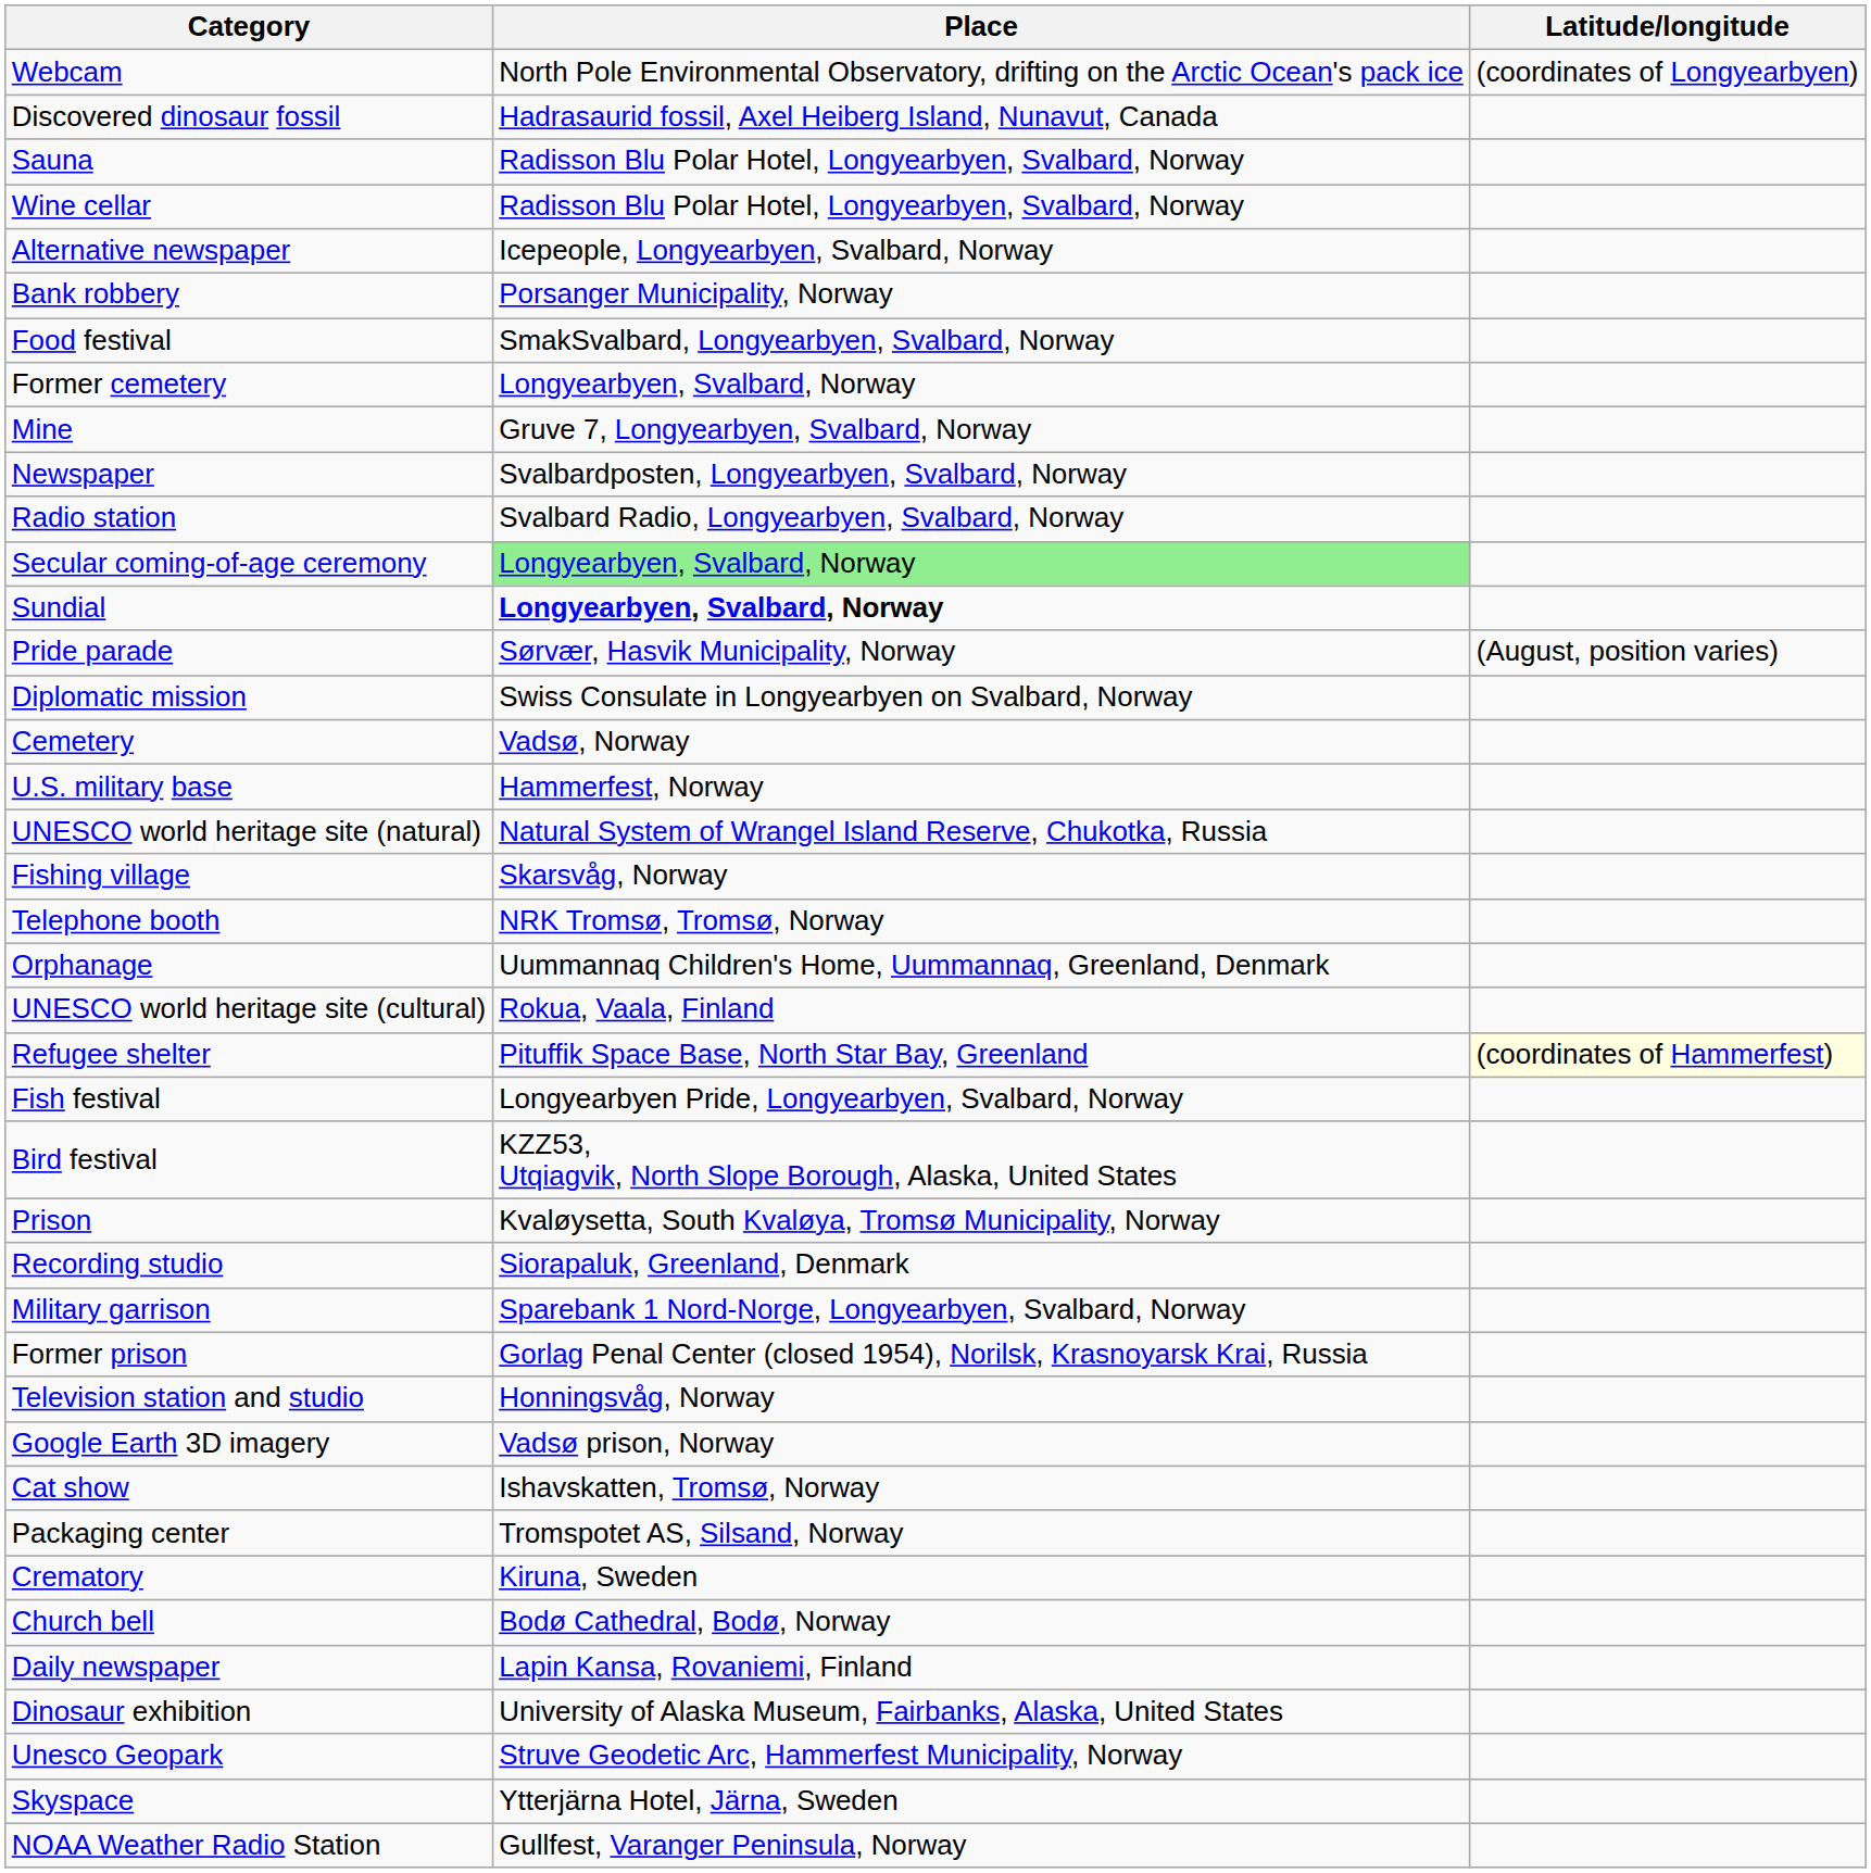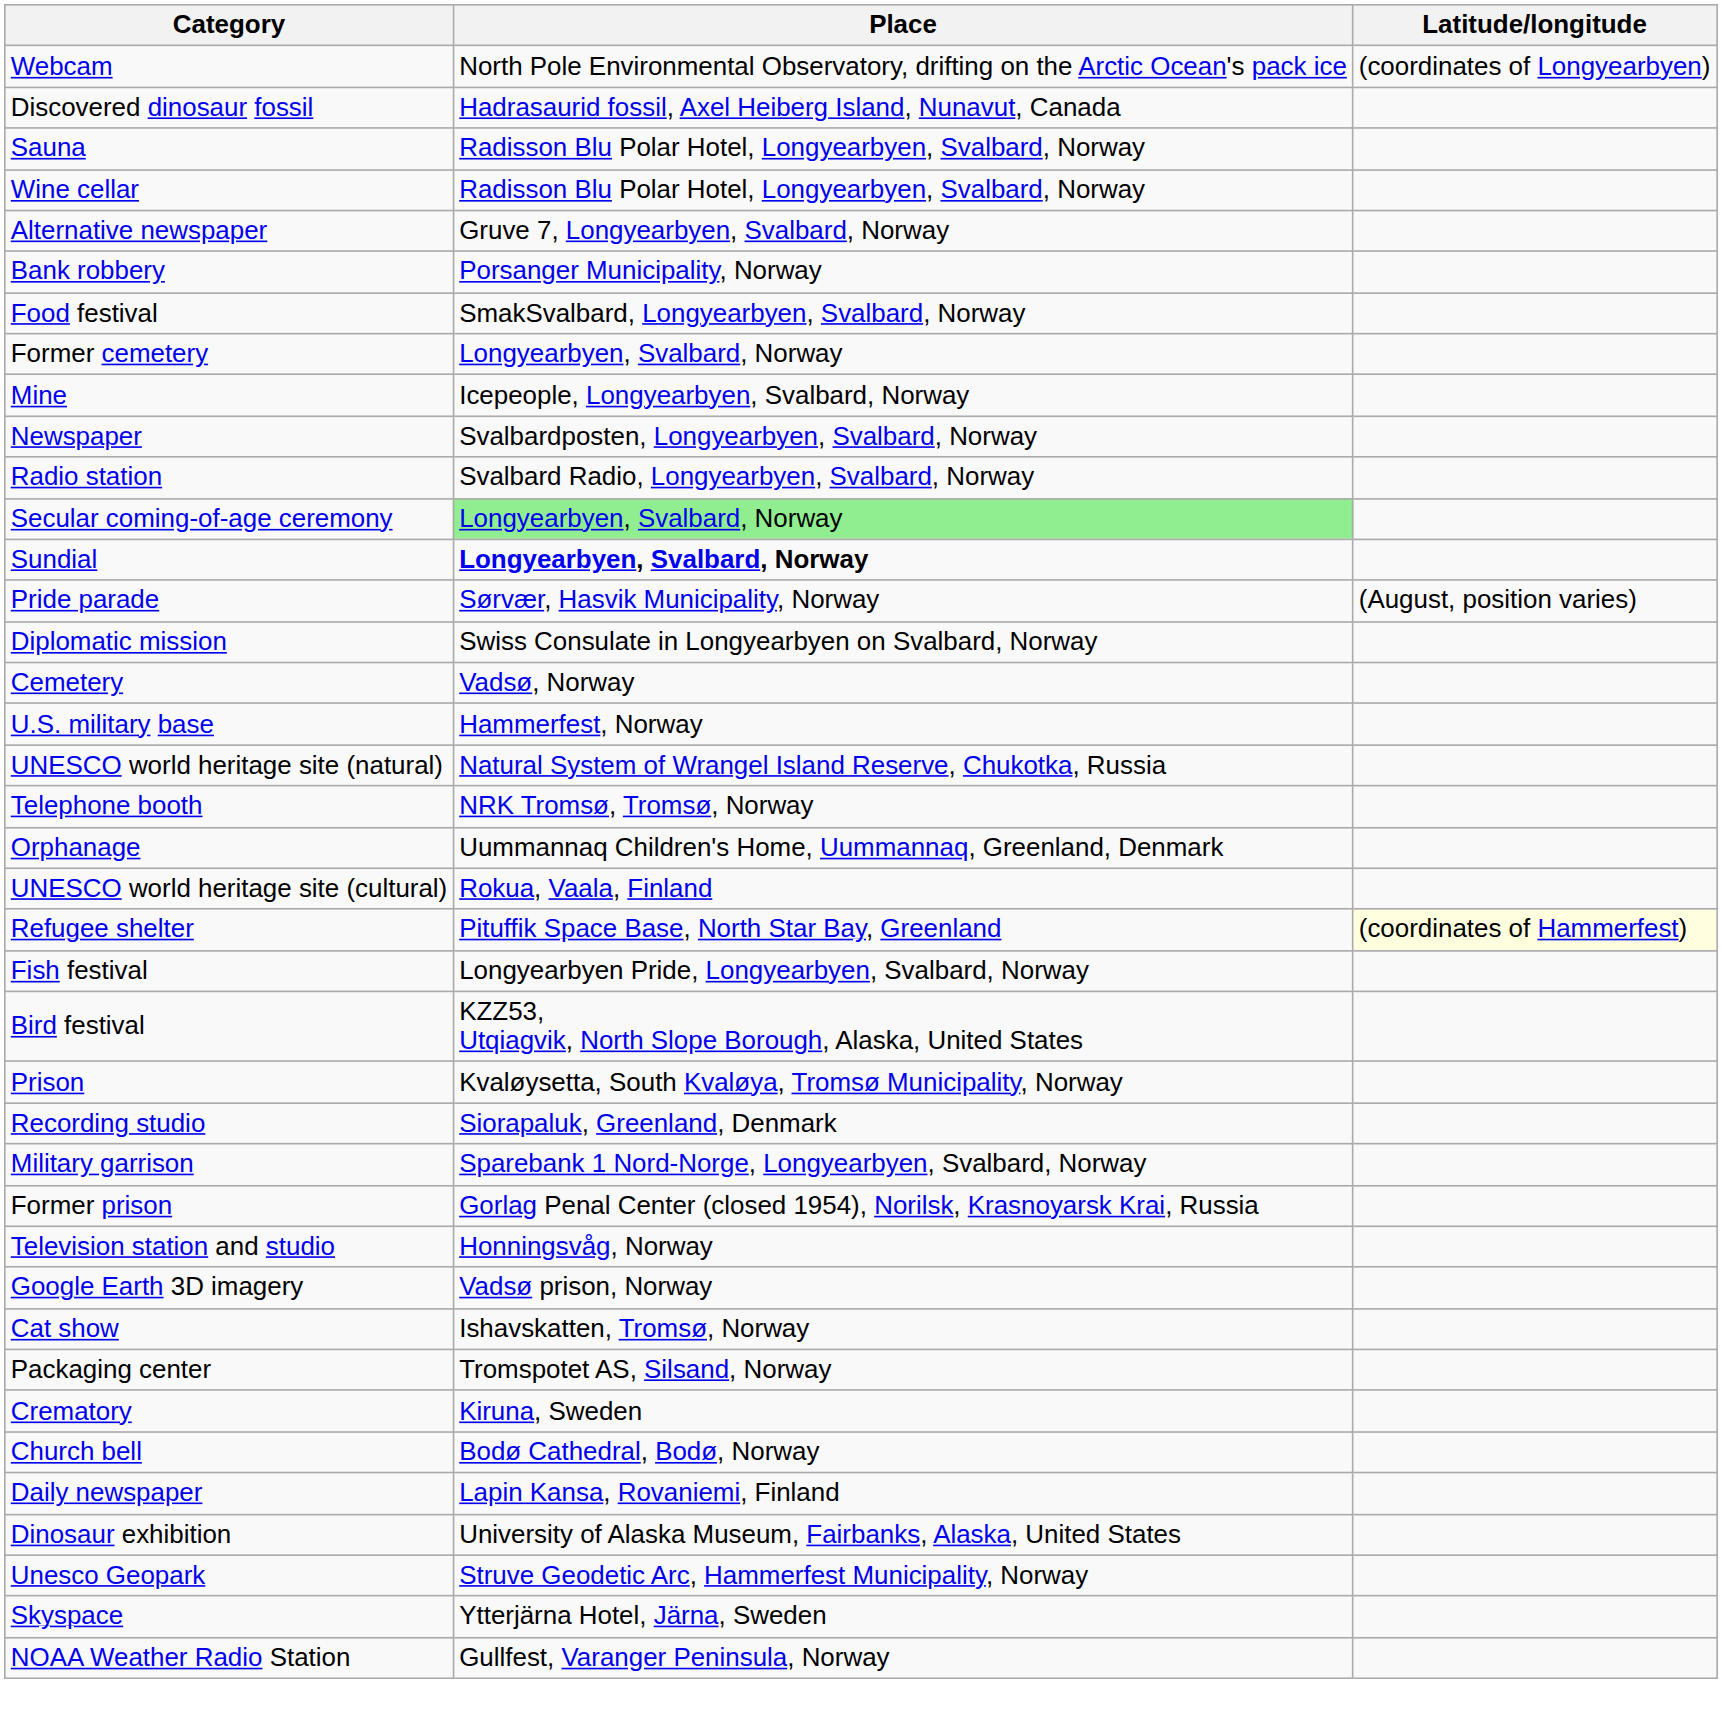 <table class="wikitable">
 <tr>
 <th>Category</th>
 <th>Place</th>
 <th>Latitude/longitude</th>
 </tr>
 <tr>
 <td><a href='#'>Webcam</a></td>
 <td>North Pole Environmental Observatory, drifting on the <a href='#'>Arctic Ocean</a>'s <a href='#'>pack ice</a></td>
 <td> (coordinates of <a href='#'>Longyearbyen</a>)</td>
 </tr>
 <tr>
 <td>Discovered <a href='#'>dinosaur</a> <a href='#'>fossil</a></td>
 <td><a href='#'>Hadrasaurid fossil</a>, <a href='#'>Axel Heiberg Island</a>, <a href='#'>Nunavut</a>, Canada</td>
 <td></td>
 </tr>
 <tr>
 <td><a href='#'>Sauna</a></td>
 <td><a href='#'>Radisson Blu</a> Polar Hotel, <a href='#'>Longyearbyen</a>, <a href='#'>Svalbard</a>, Norway</td>
 <td></td>
 </tr>
 <tr>
 <td><a href='#'>Wine cellar</a></td>
 <td><a href='#'>Radisson Blu</a> Polar Hotel, <a href='#'>Longyearbyen</a>, <a href='#'>Svalbard</a>, Norway</td>
 <td></td>
 </tr>
 <tr>
 <td><a href='#'>Alternative newspaper</a></td>
-<td>Icepeople, <a href='#'>Longyearbyen</a>, Svalbard, Norway</td>
+<td>Gruve 7, <a href='#'>Longyearbyen</a>, <a href='#'>Svalbard</a>, Norway</td>
 <td></td>
 </tr>
 <tr>
 <td><a href='#'>Bank robbery</a></td>
 <td><a href='#'>Porsanger Municipality</a>, Norway</td>
 <td></td>
 </tr>
 <tr>
 <td><a href='#'>Food</a> festival</td>
 <td>SmakSvalbard, <a href='#'>Longyearbyen</a>, <a href='#'>Svalbard</a>, Norway</td>
 <td></td>
 </tr>
 <tr>
 <td>Former <a href='#'>cemetery</a></td>
 <td><a href='#'>Longyearbyen</a>, <a href='#'>Svalbard</a>, Norway</td>
 <td></td>
 </tr>
 <tr>
 <td><a href='#'>Mine</a></td>
-<td>Gruve 7, <a href='#'>Longyearbyen</a>, <a href='#'>Svalbard</a>, Norway</td>
+<td>Icepeople, <a href='#'>Longyearbyen</a>, Svalbard, Norway</td>
 <td></td>
 </tr>
 <tr>
 <td><a href='#'>Newspaper</a></td>
 <td>Svalbardposten, <a href='#'>Longyearbyen</a>, <a href='#'>Svalbard</a>, Norway</td>
 <td></td>
 </tr>
 <tr>
 <td><a href='#'>Radio station</a></td>
 <td>Svalbard Radio, <a href='#'>Longyearbyen</a>, <a href='#'>Svalbard</a>, Norway</td>
 <td></td>
 </tr>
 <tr>
 <td><a href='#'>Secular coming-of-age ceremony</a></td>
 <td style="background: lightgreen;"><a href='#'>Longyearbyen</a>, <a href='#'>Svalbard</a>, Norway</td>
 <td></td>
 </tr>
 <tr>
 <td><a href='#'>Sundial</a></td>
 <td><strong><a href='#'>Longyearbyen</a>, <a href='#'>Svalbard</a>, Norway</strong></td>
 <td></td>
 </tr>
 <tr>
 <td><a href='#'>Pride parade</a></td>
 <td><a href='#'>Sørvær</a>, <a href='#'>Hasvik Municipality</a>, Norway</td>
 <td> (August, position varies)</td>
 </tr>
 <tr>
 <td><a href='#'>Diplomatic mission</a></td>
 <td>Swiss Consulate in Longyearbyen on Svalbard, Norway</td>
 <td></td>
 </tr>
 <tr>
 <td><a href='#'>Cemetery</a></td>
 <td><a href='#'>Vadsø</a>, Norway</td>
 <td></td>
 </tr>
 <tr>
 <td><a href='#'>U.S. military</a> <a href='#'>base</a></td>
 <td><a href='#'>Hammerfest</a>, Norway</td>
 <td></td>
 </tr>
 <tr>
 <td><a href='#'>UNESCO</a> world heritage site (natural)</td>
 <td><a href='#'>Natural System of Wrangel Island Reserve</a>, <a href='#'>Chukotka</a>, Russia</td>
-<td></td>
-</tr>
-<tr>
-<td><a href='#'>Fishing village</a></td>
-<td><a href='#'>Skarsvåg</a>, Norway</td>
 <td></td>
 </tr>
 <tr>
 <td><a href='#'>Telephone booth</a></td>
 <td><a href='#'>NRK Tromsø</a>, <a href='#'>Tromsø</a>, Norway</td>
 <td></td>
 </tr>
 <tr>
 <td><a href='#'>Orphanage</a></td>
 <td>Uummannaq Children's Home, <a href='#'>Uummannaq</a>, Greenland, Denmark</td>
 <td></td>
 </tr>
 <tr>
 <td><a href='#'>UNESCO</a> world heritage site (cultural)</td>
 <td><a href='#'>Rokua</a>, <a href='#'>Vaala</a>, <a href='#'>Finland</a></td>
 <td></td>
 </tr>
 <tr>
 <td><a href='#'>Refugee shelter</a></td>
 <td><a href='#'>Pituffik Space Base</a>, <a href='#'>North Star Bay</a>, <a href='#'>Greenland</a></td>
 <td style="background: lightyellow;"> (coordinates of <a href='#'>Hammerfest</a>)</td>
 </tr>
 <tr>
 <td><a href='#'>Fish</a> festival</td>
 <td>Longyearbyen Pride, <a href='#'>Longyearbyen</a>, Svalbard, Norway</td>
 <td></td>
 </tr>
 <tr>
 <td><a href='#'>Bird</a> festival</td>
 <td>KZZ53,<br><a href='#'>Utqiagvik</a>, <a href='#'>North Slope Borough</a>, Alaska, United States</td>
 <td></td>
 </tr>
 <tr>
 <td><a href='#'>Prison</a></td>
 <td>Kvaløysetta, South <a href='#'>Kvaløya</a>, <a href='#'>Tromsø Municipality</a>, Norway</td>
 <td></td>
 </tr>
 <tr>
 <td><a href='#'>Recording studio</a></td>
 <td><a href='#'>Siorapaluk</a>, <a href='#'>Greenland</a>, Denmark</td>
 <td></td>
 </tr>
 <tr>
 <td><a href='#'>Military garrison</a></td>
 <td><a href='#'>Sparebank 1 Nord-Norge</a>, <a href='#'>Longyearbyen</a>, Svalbard, Norway</td>
 <td></td>
 </tr>
 <tr>
 <td>Former <a href='#'>prison</a></td>
 <td><a href='#'>Gorlag</a> Penal Center (closed 1954), <a href='#'>Norilsk</a>, <a href='#'>Krasnoyarsk Krai</a>, Russia</td>
 <td></td>
 </tr>
 <tr>
 <td><a href='#'>Television station</a> and <a href='#'>studio</a></td>
 <td><a href='#'>Honningsvåg</a>, Norway</td>
 <td></td>
 </tr>
 <tr>
 <td><a href='#'>Google Earth</a> 3D imagery</td>
 <td><a href='#'>Vadsø</a> prison, Norway</td>
 <td></td>
 </tr>
 <tr>
 <td><a href='#'>Cat show</a></td>
 <td>Ishavskatten, <a href='#'>Tromsø</a>, Norway</td>
 <td></td>
 </tr>
 <tr>
 <td>Packaging center</td>
 <td>Tromspotet AS, <a href='#'>Silsand</a>, Norway</td>
 <td></td>
 </tr>
 <tr>
 <td><a href='#'>Crematory</a></td>
 <td><a href='#'>Kiruna</a>, Sweden</td>
 <td></td>
 </tr>
 <tr>
 <td><a href='#'>Church bell</a></td>
 <td><a href='#'>Bodø Cathedral</a>, <a href='#'>Bodø</a>, Norway</td>
 <td></td>
 </tr>
 <tr>
 <td><a href='#'>Daily newspaper</a></td>
 <td><a href='#'>Lapin Kansa</a>, <a href='#'>Rovaniemi</a>, Finland</td>
 <td></td>
 </tr>
 <tr>
 <td><a href='#'>Dinosaur</a> exhibition</td>
 <td>University of Alaska Museum, <a href='#'>Fairbanks</a>, <a href='#'>Alaska</a>, United States</td>
 <td></td>
 </tr>
 <tr>
 <td><a href='#'>Unesco Geopark</a></td>
 <td><a href='#'>Struve Geodetic Arc</a>, <a href='#'>Hammerfest Municipality</a>, Norway</td>
 <td></td>
 </tr>
 <tr>
 <td><a href='#'>Skyspace</a></td>
 <td>Ytterjärna Hotel, <a href='#'>Järna</a>, Sweden</td>
 <td></td>
 </tr>
 <tr>
 <td><a href='#'>NOAA Weather Radio</a> Station</td>
 <td>Gullfest, <a href='#'>Varanger Peninsula</a>, Norway</td>
 <td></td>
 </tr>
 </table>
